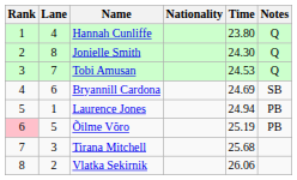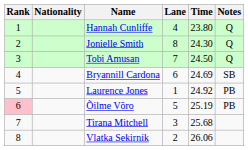 <table class="wikitable sortable" style="text-align:center">
 <tr>
 <th>Rank</th>
+<th>Nationality</th>
+<th>Name</th>
 <th>Lane</th>
-<th>Name</th>
-<th>Nationality</th>
 <th>Time</th>
 <th>Notes</th>
 </tr>
 <tr bgcolor=ccffcc>
 <td>1</td>
+<td align=left></td>
+<td align=left><a href='#'>Hannah Cunliffe</a></td>
 <td>4</td>
-<td align=left><a href='#'>Hannah Cunliffe</a></td>
-<td align=left></td>
 <td>23.80</td>
 <td>Q</td>
 </tr>
 <tr bgcolor=ccffcc>
 <td>2</td>
+<td align=left></td>
+<td align=left><a href='#'>Jonielle Smith</a></td>
 <td>8</td>
-<td align=left><a href='#'>Jonielle Smith</a></td>
-<td align=left></td>
 <td>24.30</td>
 <td>Q</td>
 </tr>
 <tr bgcolor=ccffcc>
 <td>3</td>
+<td align=left></td>
+<td align=left><a href='#'>Tobi Amusan</a></td>
 <td>7</td>
-<td align=left><a href='#'>Tobi Amusan</a></td>
-<td align=left></td>
-<td>24.53</td>
+<td>24.50</td>
 <td>Q</td>
 </tr>
 <tr>
 <td>4</td>
+<td align=left></td>
+<td align=left><a href='#'>Bryannill Cardona</a></td>
 <td>6</td>
-<td align=left><a href='#'>Bryannill Cardona</a></td>
-<td align=left></td>
 <td>24.69</td>
 <td>SB</td>
 </tr>
 <tr>
 <td>5</td>
+<td align=left></td>
+<td align=left><a href='#'>Laurence Jones</a></td>
 <td>1</td>
-<td align=left><a href='#'>Laurence Jones</a></td>
-<td align=left></td>
-<td>24.94</td>
+<td>24.92</td>
 <td>PB</td>
 </tr>
 <tr>
 <td style="background: pink;">6</td>
+<td align=left></td>
+<td align=left><a href='#'>Õilme Võro</a></td>
 <td>5</td>
-<td align=left><a href='#'>Õilme Võro</a></td>
-<td align=left></td>
 <td>25.19</td>
 <td>PB</td>
 </tr>
 <tr>
 <td>7</td>
+<td align=left></td>
+<td align=left><a href='#'>Tirana Mitchell</a></td>
 <td>3</td>
-<td align=left><a href='#'>Tirana Mitchell</a></td>
-<td align=left></td>
 <td>25.68</td>
 <td></td>
 </tr>
 <tr>
 <td>8</td>
+<td align=left></td>
+<td align=left><a href='#'>Vlatka Sekirnik</a></td>
 <td>2</td>
-<td align=left><a href='#'>Vlatka Sekirnik</a></td>
-<td align=left></td>
 <td>26.06</td>
 <td></td>
 </tr>
 </table>
